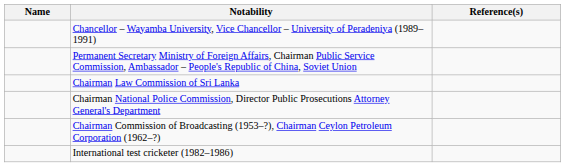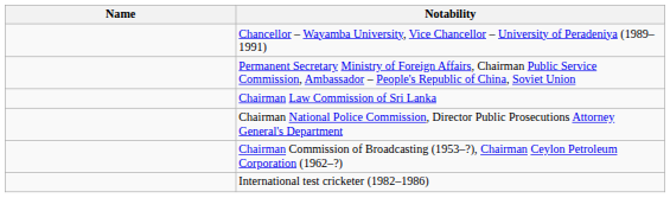 <table class="wikitable sortable" style="width:100%">
 <tr>
 <th style="width:*;">Name</th>
 <th style="width:65%;" class="unsortable">Notability</th>
-<th style="width:*;" class="unsortable">Reference(s)</th>
 </tr>
 <tr>
 <td></td>
 <td><a href='#'>Chancellor</a> – <a href='#'>Wayamba University</a>, <a href='#'>Vice Chancellor</a> – <a href='#'>University of Peradeniya</a> (1989–1991)</td>
-<td style="text-align:center;"></td>
 </tr>
 <tr>
 <td></td>
 <td><a href='#'>Permanent Secretary</a> <a href='#'>Ministry of Foreign Affairs</a>, Chairman <a href='#'>Public Service Commission</a>, <a href='#'>Ambassador</a> – <a href='#'>People's Republic of China</a>, <a href='#'>Soviet Union</a></td>
-<td style="text-align:center;"></td>
 </tr>
 <tr>
 <td></td>
 <td><a href='#'>Chairman</a> <a href='#'>Law Commission of Sri Lanka</a></td>
-<td style="text-align:center;"></td>
 </tr>
 <tr>
 <td></td>
 <td>Chairman <a href='#'>National Police Commission</a>, Director Public Prosecutions <a href='#'>Attorney General's Department</a></td>
-<td style="text-align:center;"></td>
 </tr>
 <tr>
 <td></td>
 <td><a href='#'>Chairman</a> Commission of Broadcasting (1953–?), <a href='#'>Chairman</a> <a href='#'>Ceylon Petroleum Corporation</a> (1962–?)</td>
-<td style="text-align:center;"></td>
 </tr>
 <tr>
 <td></td>
 <td>International test cricketer (1982–1986)</td>
-<td style="text-align:center;"></td>
 </tr>
 </table>
